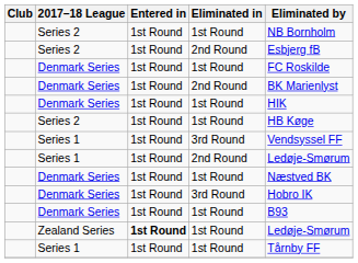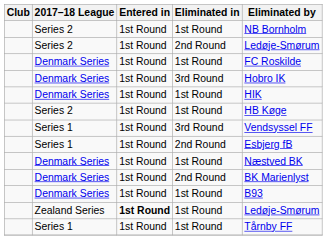 <table class="wikitable sortable">
 <tr>
 <th>Club</th>
 <th>2017–18 League</th>
 <th>Entered in</th>
 <th>Eliminated in</th>
 <th>Eliminated by</th>
 </tr>
 <tr>
 <td></td>
 <td>Series 2</td>
 <td>1st Round</td>
 <td>1st Round</td>
 <td><a href='#'>NB Bornholm</a></td>
 </tr>
 <tr>
 <td></td>
 <td>Series 2</td>
 <td>1st Round</td>
 <td>2nd Round</td>
-<td><a href='#'>Esbjerg fB</a></td>
+<td><a href='#'>Ledøje-Smørum</a></td>
 </tr>
 <tr>
 <td></td>
 <td><a href='#'>Denmark Series</a></td>
 <td>1st Round</td>
 <td>1st Round</td>
 <td><a href='#'>FC Roskilde</a></td>
 </tr>
 <tr>
 <td></td>
 <td><a href='#'>Denmark Series</a></td>
 <td>1st Round</td>
-<td>2nd Round</td>
-<td><a href='#'>BK Marienlyst</a></td>
+<td>3rd Round</td>
+<td><a href='#'>Hobro IK</a></td>
 </tr>
 <tr>
 <td></td>
 <td><a href='#'>Denmark Series</a></td>
 <td>1st Round</td>
 <td>1st Round</td>
 <td><a href='#'>HIK</a></td>
 </tr>
 <tr>
 <td></td>
 <td>Series 2</td>
 <td>1st Round</td>
 <td>1st Round</td>
 <td><a href='#'>HB Køge</a></td>
 </tr>
 <tr>
 <td></td>
 <td>Series 1</td>
 <td>1st Round</td>
 <td>3rd Round</td>
 <td><a href='#'>Vendsyssel FF</a></td>
 </tr>
 <tr>
 <td></td>
 <td>Series 1</td>
 <td>1st Round</td>
 <td>2nd Round</td>
-<td><a href='#'>Ledøje-Smørum</a></td>
+<td><a href='#'>Esbjerg fB</a></td>
 </tr>
 <tr>
 <td></td>
 <td><a href='#'>Denmark Series</a></td>
 <td>1st Round</td>
 <td>1st Round</td>
 <td><a href='#'>Næstved BK</a></td>
 </tr>
 <tr>
 <td></td>
 <td><a href='#'>Denmark Series</a></td>
 <td>1st Round</td>
-<td>3rd Round</td>
-<td><a href='#'>Hobro IK</a></td>
+<td>2nd Round</td>
+<td><a href='#'>BK Marienlyst</a></td>
 </tr>
 <tr>
 <td></td>
 <td><a href='#'>Denmark Series</a></td>
 <td>1st Round</td>
 <td>1st Round</td>
 <td><a href='#'>B93</a></td>
 </tr>
 <tr>
 <td></td>
 <td>Zealand Series</td>
 <td><strong>1st Round</strong></td>
 <td>1st Round</td>
 <td><a href='#'>Ledøje-Smørum</a></td>
 </tr>
 <tr>
 <td></td>
 <td>Series 1</td>
 <td>1st Round</td>
 <td>1st Round</td>
 <td><a href='#'>Tårnby FF</a></td>
 </tr>
 <tr>
 </tr>
 </table>
